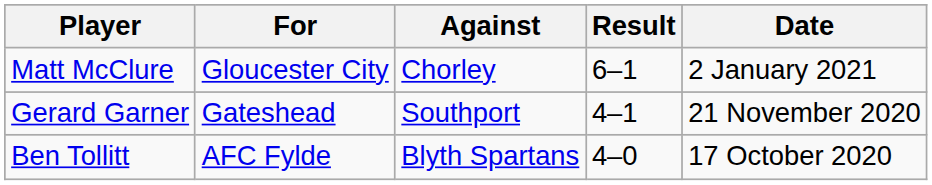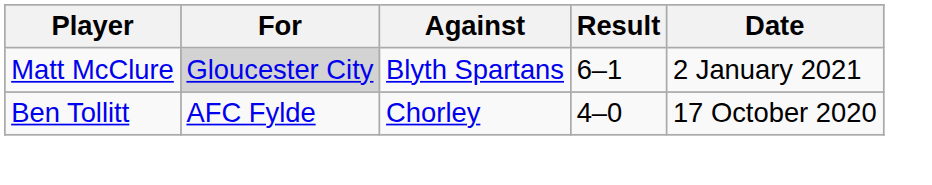 <table class="wikitable">
 <tr>
 <th>Player</th>
 <th>For</th>
 <th>Against</th>
 <th>Result</th>
 <th>Date</th>
 </tr>
 <tr>
 <td> <a href='#'>Matt McClure</a></td>
-<td><a href='#'>Gloucester City</a></td>
-<td><a href='#'>Chorley</a></td>
+<td style="background: lightgrey;"><a href='#'>Gloucester City</a></td>
+<td><a href='#'>Blyth Spartans</a></td>
 <td>6–1</td>
 <td>2 January 2021</td>
 </tr>
 <tr>
-<td> <a href='#'>Gerard Garner</a></td>
-<td><a href='#'>Gateshead</a></td>
-<td><a href='#'>Southport</a></td>
-<td>4–1</td>
-<td>21 November 2020</td>
-</tr>
-<tr>
 <td> <a href='#'>Ben Tollitt</a></td>
 <td><a href='#'>AFC Fylde</a></td>
-<td><a href='#'>Blyth Spartans</a></td>
+<td><a href='#'>Chorley</a></td>
 <td>4–0</td>
 <td>17 October 2020</td>
 </tr>
 </table>
